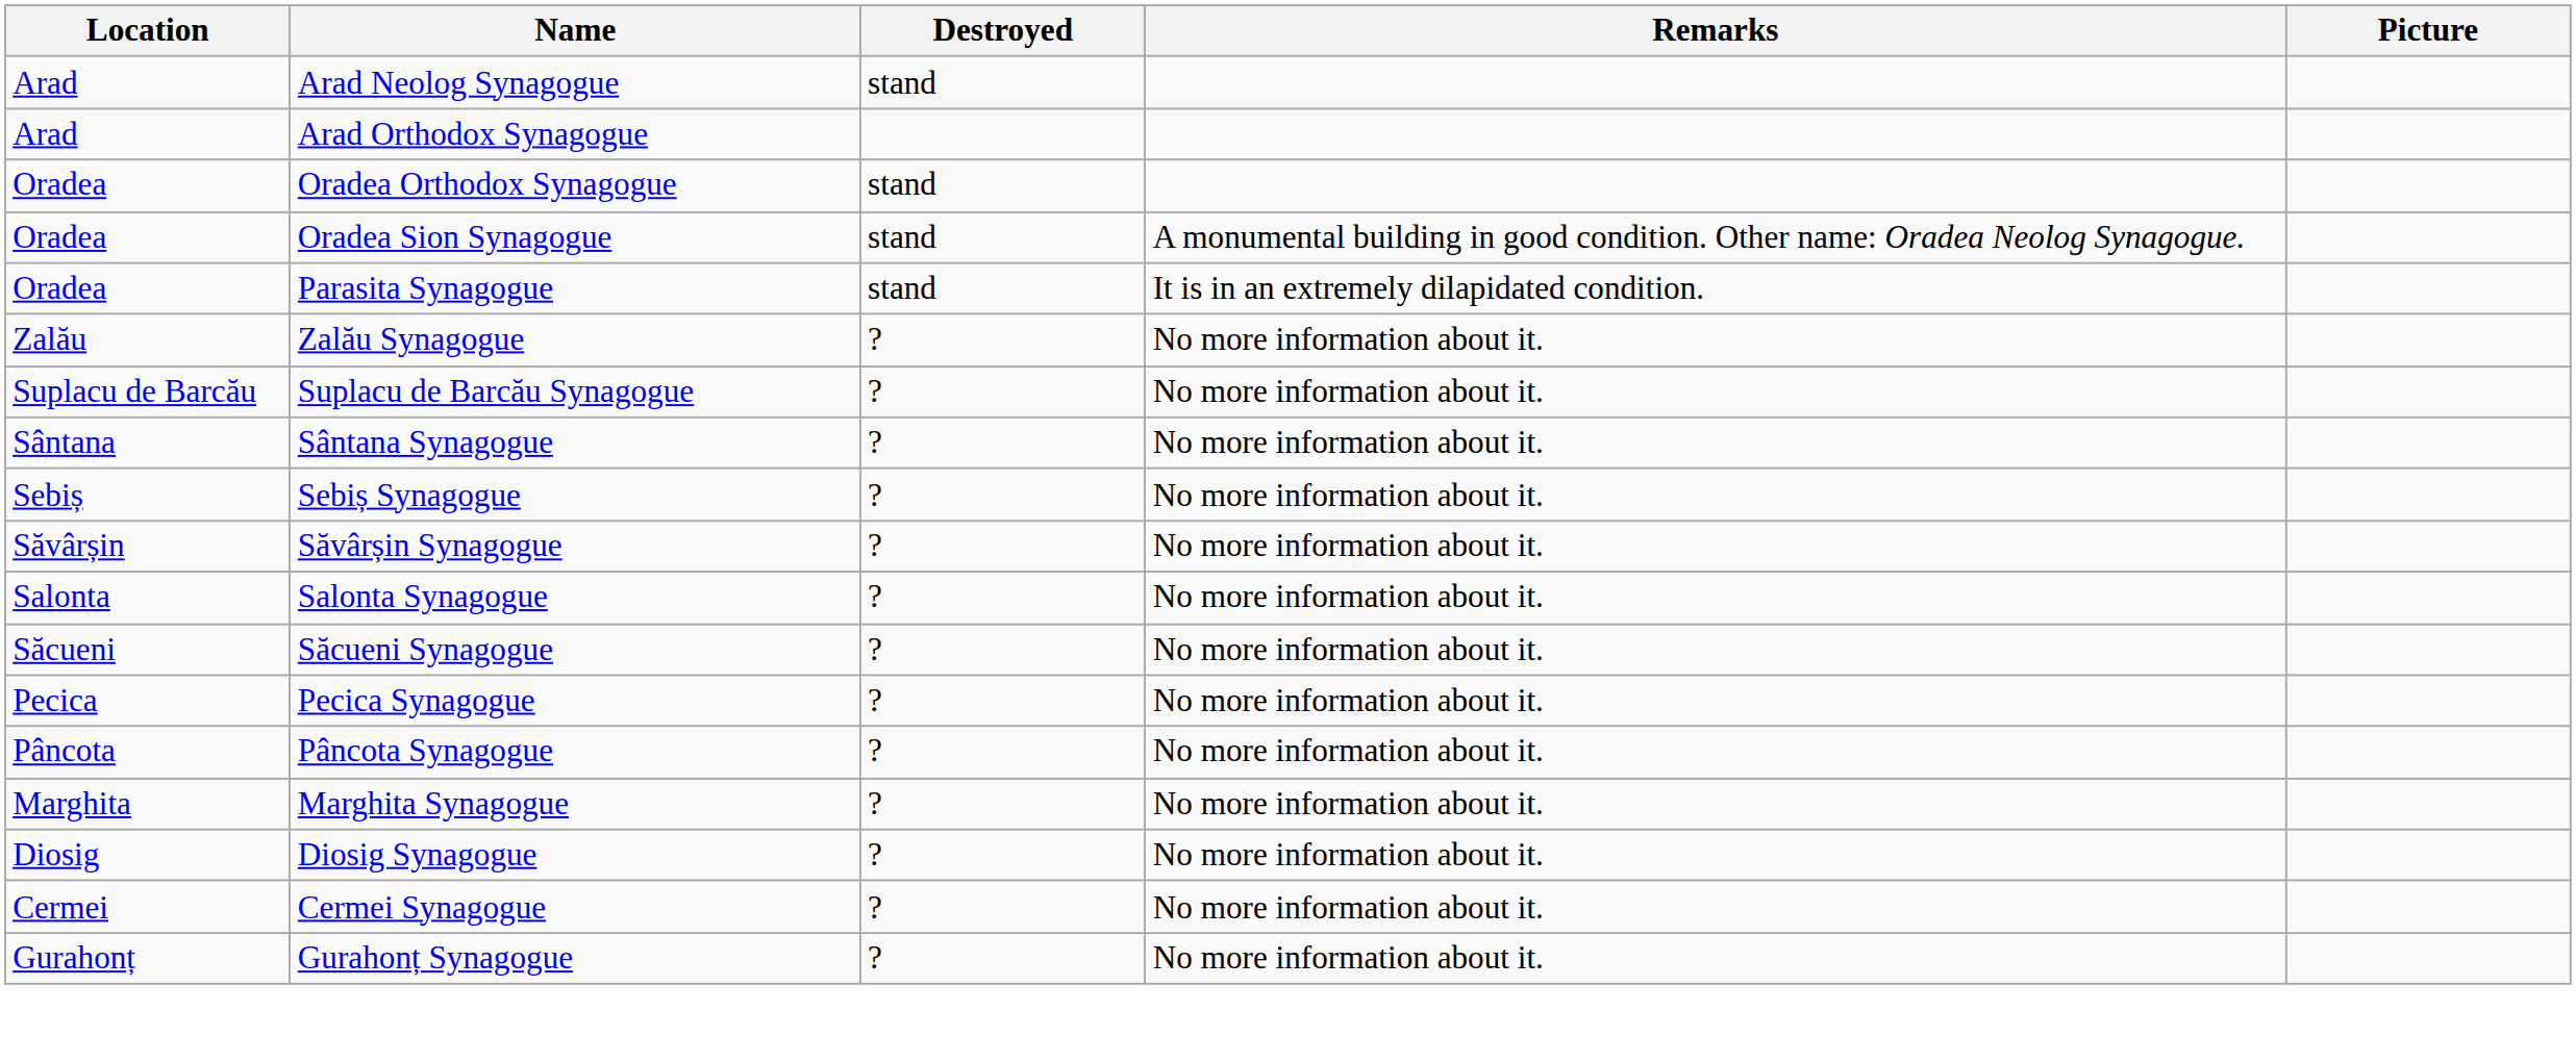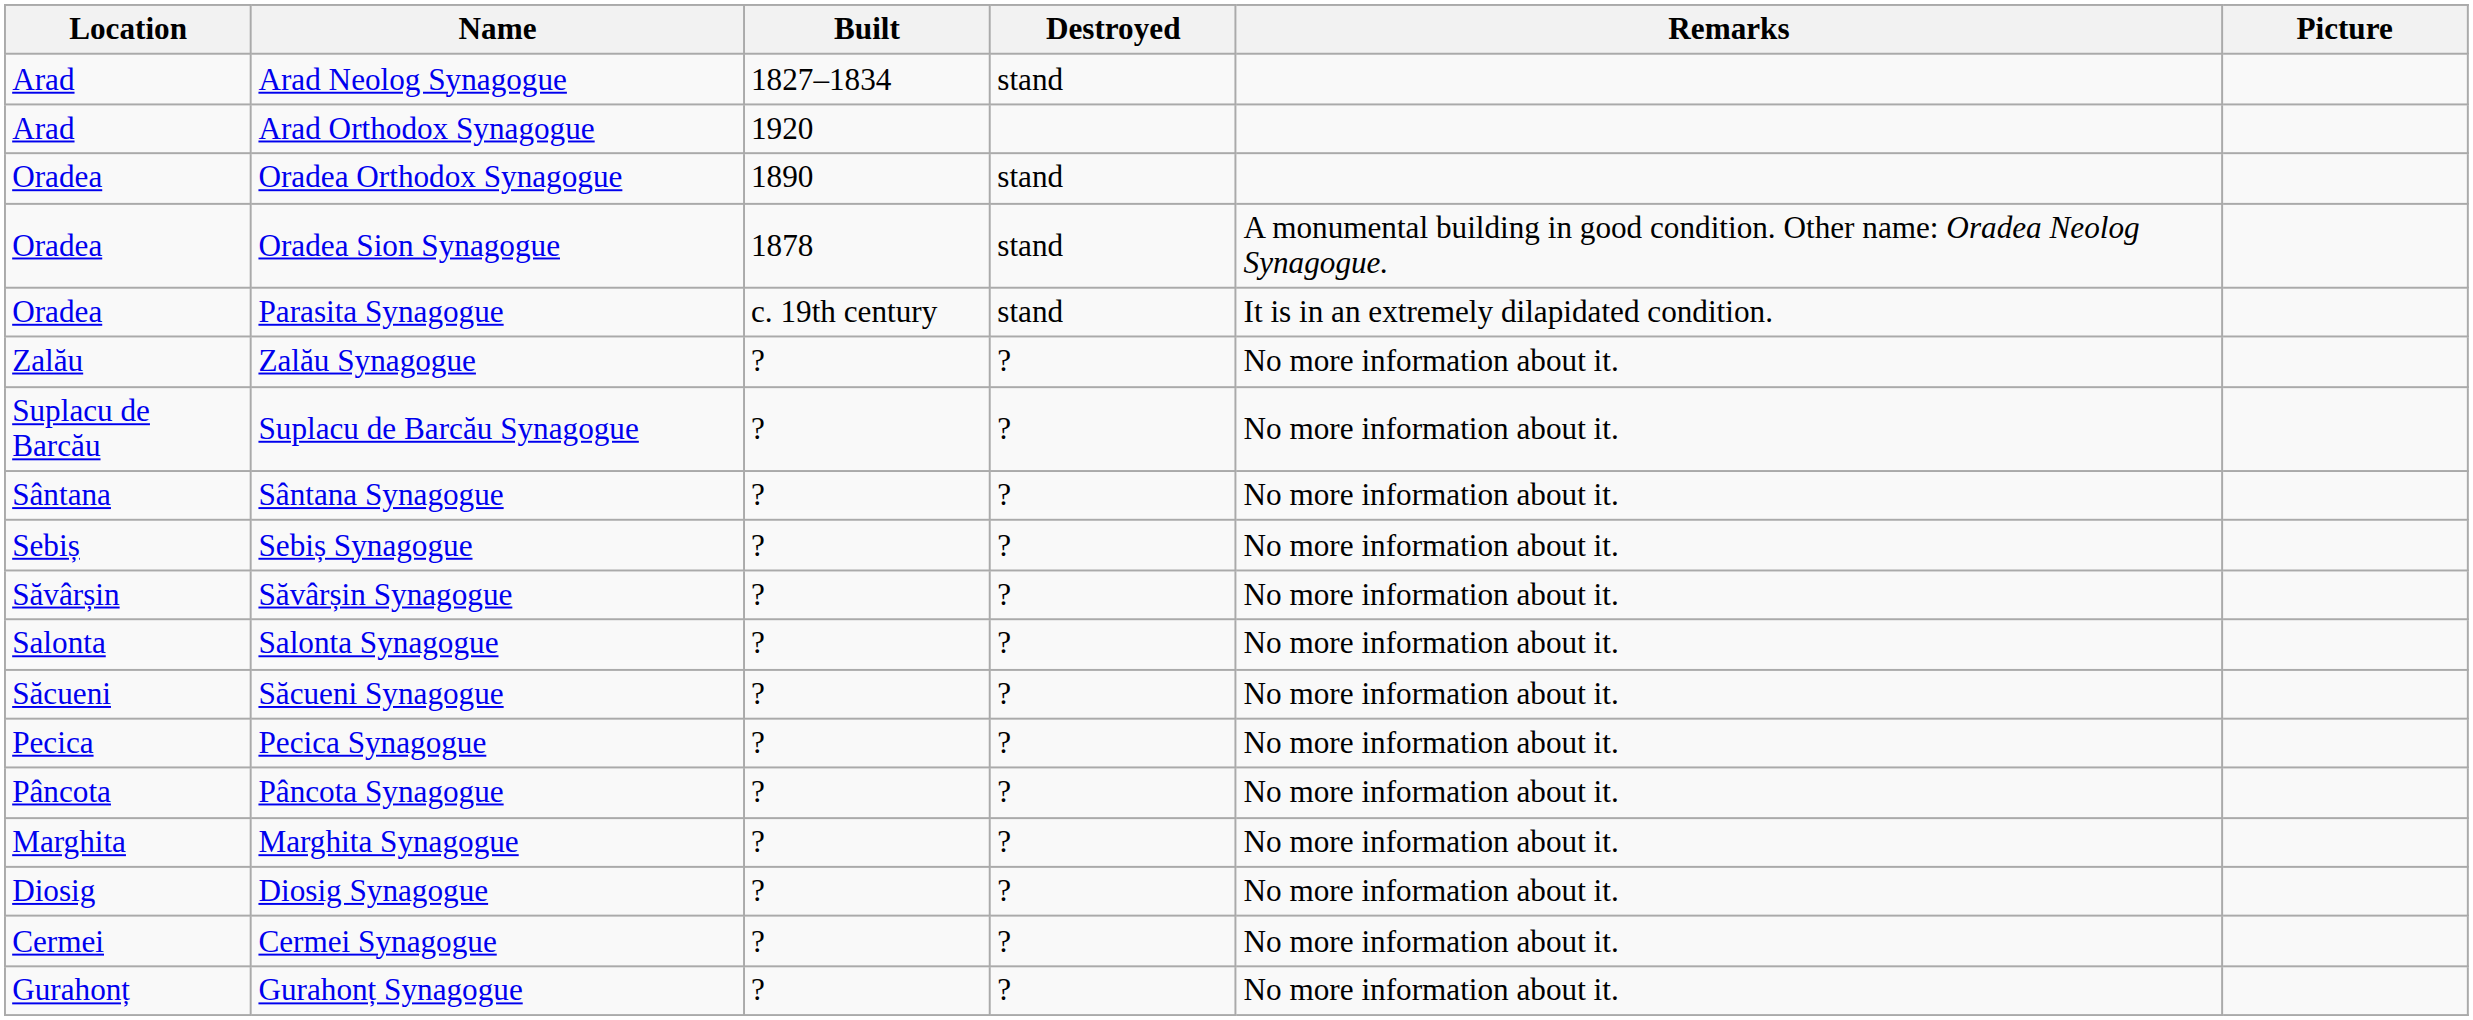 <table class="wikitable sortable" width="100%">
 <tr>
 <th width="10%">Location</th>
 <th width="20%">Name</th>
+<th width="10%">Built</th>
 <th width="10%">Destroyed</th>
 <th width="40%" class="unsortable">Remarks</th>
 <th width="10%" class="unsortable">Picture</th>
 </tr>
 <tr>
 <td><a href='#'>Arad</a></td>
 <td><a href='#'>Arad Neolog Synagogue</a></td>
+<td>1827–1834</td>
 <td>stand</td>
 <td></td>
 <td></td>
 </tr>
 <tr>
 <td><a href='#'>Arad</a></td>
 <td><a href='#'>Arad Orthodox Synagogue</a></td>
+<td>1920</td>
 <td></td>
 <td></td>
 <td></td>
 </tr>
 <tr>
 <td><a href='#'>Oradea</a></td>
 <td><a href='#'>Oradea Orthodox Synagogue</a></td>
+<td>1890</td>
 <td>stand</td>
 <td></td>
 <td></td>
 </tr>
 <tr>
 <td><a href='#'>Oradea</a></td>
 <td><a href='#'>Oradea Sion Synagogue</a></td>
+<td>1878</td>
 <td>stand</td>
 <td>A monumental building in good condition. Other name: <em>Oradea Neolog Synagogue.</em></td>
 <td></td>
 </tr>
 <tr>
 <td><a href='#'>Oradea</a></td>
 <td><a href='#'>Parasita Synagogue</a></td>
+<td>c. 19th century</td>
 <td>stand</td>
 <td>It is in an extremely dilapidated condition.</td>
 <td></td>
 </tr>
 <tr>
 <td><a href='#'>Zalău</a></td>
 <td><a href='#'>Zalău Synagogue</a></td>
 <td>?</td>
+<td>?</td>
 <td>No more information about it.</td>
 <td></td>
 </tr>
 <tr>
 <td><a href='#'>Suplacu de Barcău</a></td>
 <td><a href='#'>Suplacu de Barcău Synagogue</a></td>
+<td>?</td>
 <td>?</td>
 <td>No more information about it.</td>
 <td></td>
 </tr>
 <tr>
 <td><a href='#'>Sântana</a></td>
 <td><a href='#'>Sântana Synagogue</a></td>
 <td>?</td>
+<td>?</td>
 <td>No more information about it.</td>
 <td></td>
 </tr>
 <tr>
 <td><a href='#'>Sebiș</a></td>
 <td><a href='#'>Sebiș Synagogue</a></td>
+<td>?</td>
 <td>?</td>
 <td>No more information about it.</td>
 <td></td>
 </tr>
 <tr>
 <td><a href='#'>Săvârșin</a></td>
 <td><a href='#'>Săvârșin Synagogue</a></td>
 <td>?</td>
+<td>?</td>
 <td>No more information about it.</td>
 <td></td>
 </tr>
 <tr>
 <td><a href='#'>Salonta</a></td>
 <td><a href='#'>Salonta Synagogue</a></td>
+<td>?</td>
 <td>?</td>
 <td>No more information about it. </td>
 <td></td>
 </tr>
 <tr>
 <td><a href='#'>Săcueni</a></td>
 <td><a href='#'>Săcueni Synagogue</a></td>
 <td>?</td>
+<td>?</td>
 <td>No more information about it.</td>
 <td></td>
 </tr>
 <tr>
 <td><a href='#'>Pecica</a></td>
 <td><a href='#'>Pecica Synagogue</a></td>
+<td>?</td>
 <td>?</td>
 <td>No more information about it.</td>
 <td></td>
 </tr>
 <tr>
 <td><a href='#'>Pâncota</a></td>
 <td><a href='#'>Pâncota Synagogue</a></td>
 <td>?</td>
+<td>?</td>
 <td>No more information about it.</td>
 <td></td>
 </tr>
 <tr>
 <td><a href='#'>Marghita</a></td>
 <td><a href='#'>Marghita Synagogue</a></td>
+<td>?</td>
 <td>?</td>
 <td>No more information about it.</td>
 <td></td>
 </tr>
 <tr>
 <td><a href='#'>Diosig</a></td>
 <td><a href='#'>Diosig Synagogue</a></td>
 <td>?</td>
+<td>?</td>
 <td>No more information about it.</td>
 <td></td>
 </tr>
 <tr>
 <td><a href='#'>Cermei</a></td>
 <td><a href='#'>Cermei Synagogue</a></td>
+<td>?</td>
 <td>?</td>
 <td>No more information about it.</td>
 <td></td>
 </tr>
 <tr>
 <td><a href='#'>Gurahonț</a></td>
 <td><a href='#'>Gurahonț Synagogue</a></td>
 <td>?</td>
+<td>?</td>
 <td>No more information about it.</td>
 <td></td>
 </tr>
 </table>
